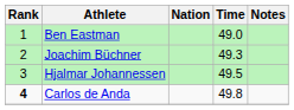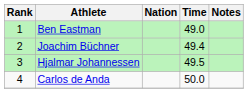 <table class="wikitable sortable" style="text-align:center">
 <tr>
 <th>Rank</th>
 <th>Athlete</th>
 <th>Nation</th>
 <th>Time</th>
 <th>Notes</th>
 </tr>
 <tr bgcolor=bbf3bb>
 <td>1</td>
 <td align=left><a href='#'>Ben Eastman</a></td>
 <td align=left></td>
 <td>49.0</td>
 <td></td>
 </tr>
 <tr bgcolor=bbf3bb>
 <td>2</td>
 <td align=left><a href='#'>Joachim Büchner</a></td>
 <td align=left></td>
-<td>49.3</td>
+<td>49.4</td>
 <td></td>
 </tr>
 <tr bgcolor=bbf3bb>
 <td>3</td>
 <td align=left><a href='#'>Hjalmar Johannessen</a></td>
 <td align=left></td>
 <td>49.5</td>
 <td></td>
 </tr>
 <tr>
-<td><strong>4</strong></td>
+<td>4</td>
 <td align=left><a href='#'>Carlos de Anda</a></td>
 <td align=left></td>
-<td>49.8</td>
+<td>50.0</td>
 <td></td>
 </tr>
 <tr>
 </tr>
 </table>
